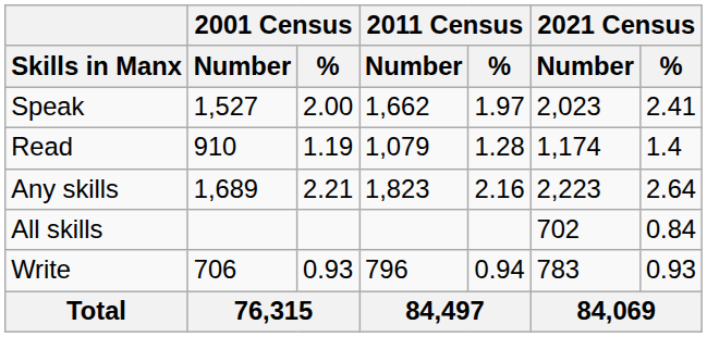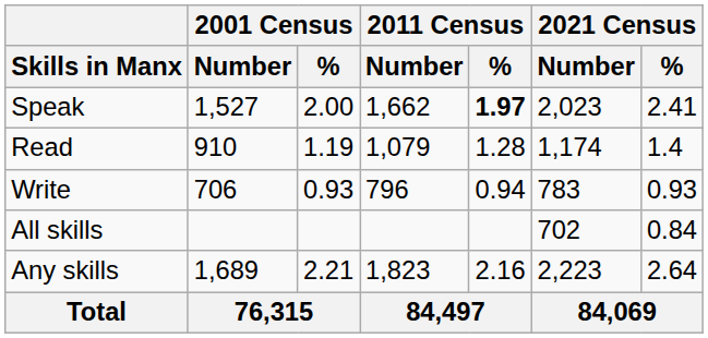 <table class="wikitable">
 <tr>
 <th></th>
 <th colspan="2">2001 Census</th>
 <th colspan="2">2011 Census</th>
 <th colspan="2">2021 Census</th>
 </tr>
 <tr>
 <th>Skills in Manx</th>
 <th>Number</th>
 <th>%</th>
 <th>Number</th>
 <th>%</th>
 <th>Number</th>
 <th>%</th>
 </tr>
 <tr>
 <td>Speak</td>
 <td>1,527</td>
 <td>2.00</td>
 <td>1,662</td>
-<td>1.97</td>
+<td><strong>1.97</strong></td>
 <td>2,023</td>
 <td>2.41</td>
 </tr>
 <tr>
 <td>Read</td>
 <td>910</td>
 <td>1.19</td>
 <td>1,079</td>
 <td>1.28</td>
 <td>1,174</td>
 <td>1.4</td>
 </tr>
 <tr>
-<td>Any skills</td>
-<td>1,689</td>
-<td>2.21</td>
-<td>1,823</td>
-<td>2.16</td>
-<td>2,223</td>
-<td>2.64</td>
+<td>Write</td>
+<td>706</td>
+<td>0.93</td>
+<td>796</td>
+<td>0.94</td>
+<td>783</td>
+<td>0.93</td>
 </tr>
 <tr>
 <td>All skills</td>
 <td></td>
 <td></td>
 <td></td>
 <td></td>
 <td>702</td>
 <td>0.84</td>
 </tr>
 <tr>
-<td>Write</td>
-<td>706</td>
-<td>0.93</td>
-<td>796</td>
-<td>0.94</td>
-<td>783</td>
-<td>0.93</td>
+<td>Any skills</td>
+<td>1,689</td>
+<td>2.21</td>
+<td>1,823</td>
+<td>2.16</td>
+<td>2,223</td>
+<td>2.64</td>
 </tr>
 <tr>
 <th>Total</th>
 <th colspan="2">76,315</th>
 <th colspan="2">84,497</th>
 <th colspan="2">84,069</th>
 </tr>
 </table>
